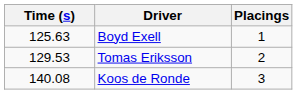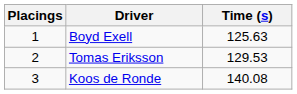 <table class="wikitable" style="font-size: 90%">
 <tr>
+<th width=20>Placings </th>
+<th width=140>Driver</th>
 <th width=90>Time (<a href='#'>s</a>)</th>
-<th width=140>Driver</th>
-<th width=20>Placings </th>
 </tr>
 <tr>
+<td align=center>1</td>
+<td> <a href='#'>Boyd Exell</a></td>
 <td align=center>125.63</td>
-<td> <a href='#'>Boyd Exell</a></td>
-<td align=center>1</td>
 </tr>
 <tr>
+<td align=center>2</td>
+<td> <a href='#'>Tomas Eriksson</a></td>
 <td align=center>129.53</td>
-<td> <a href='#'>Tomas Eriksson</a></td>
-<td align=center>2</td>
 </tr>
 <tr>
+<td align=center>3</td>
+<td> <a href='#'>Koos de Ronde</a></td>
 <td align=center>140.08</td>
-<td> <a href='#'>Koos de Ronde</a></td>
-<td align=center>3</td>
 </tr>
 </table>
